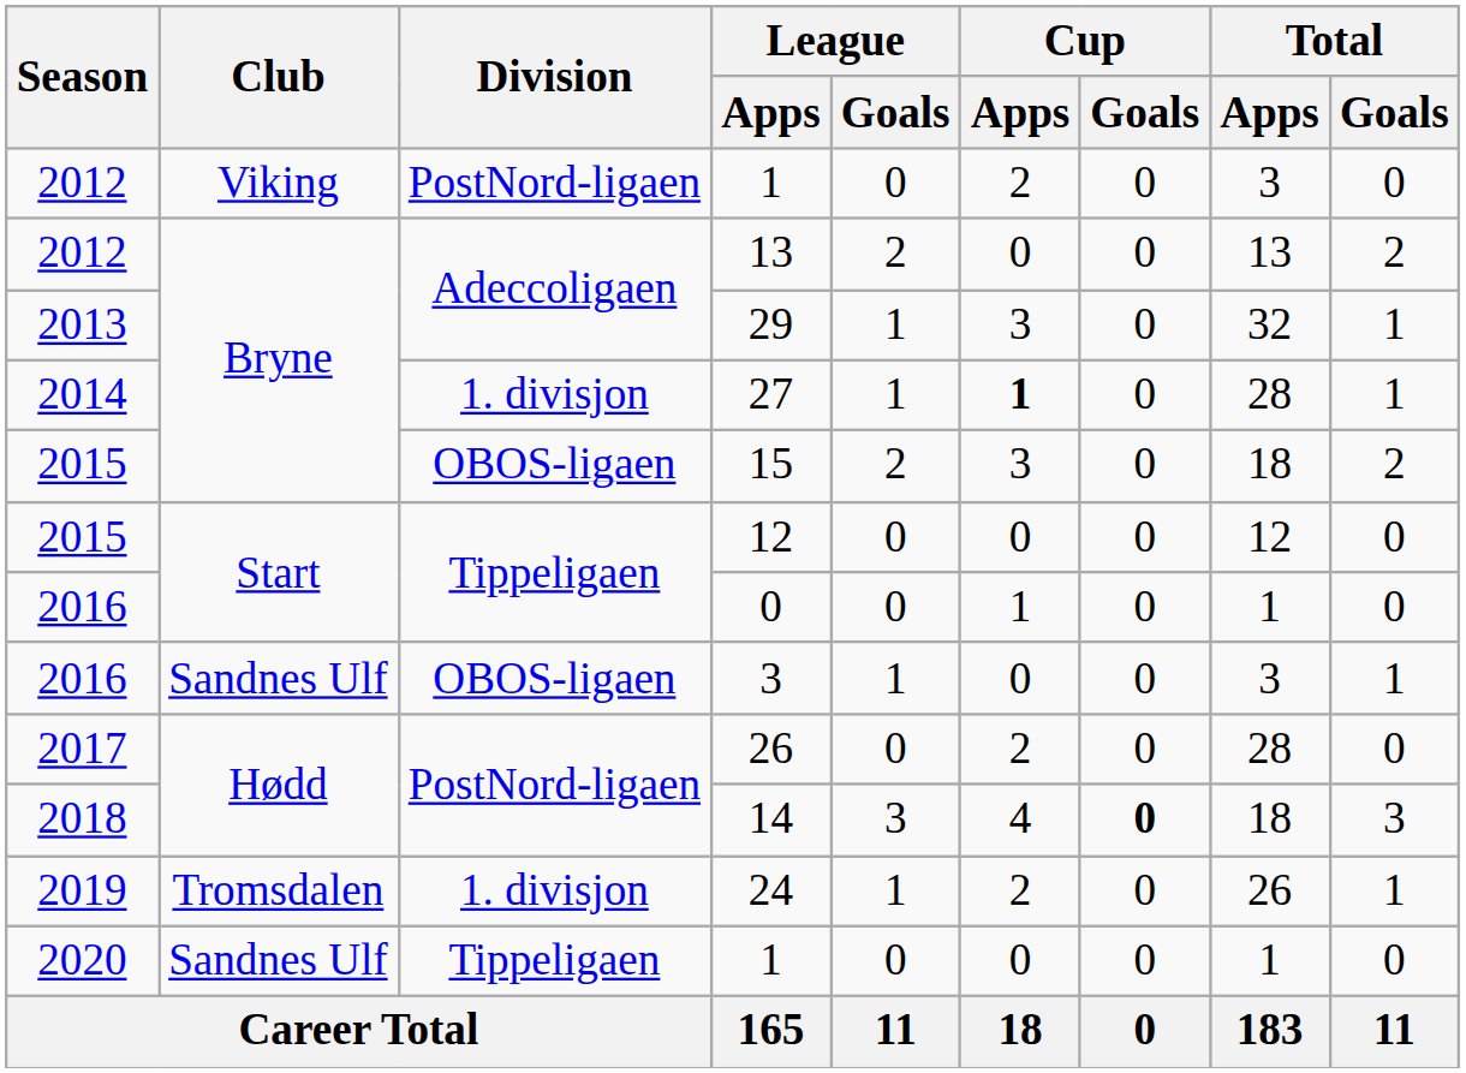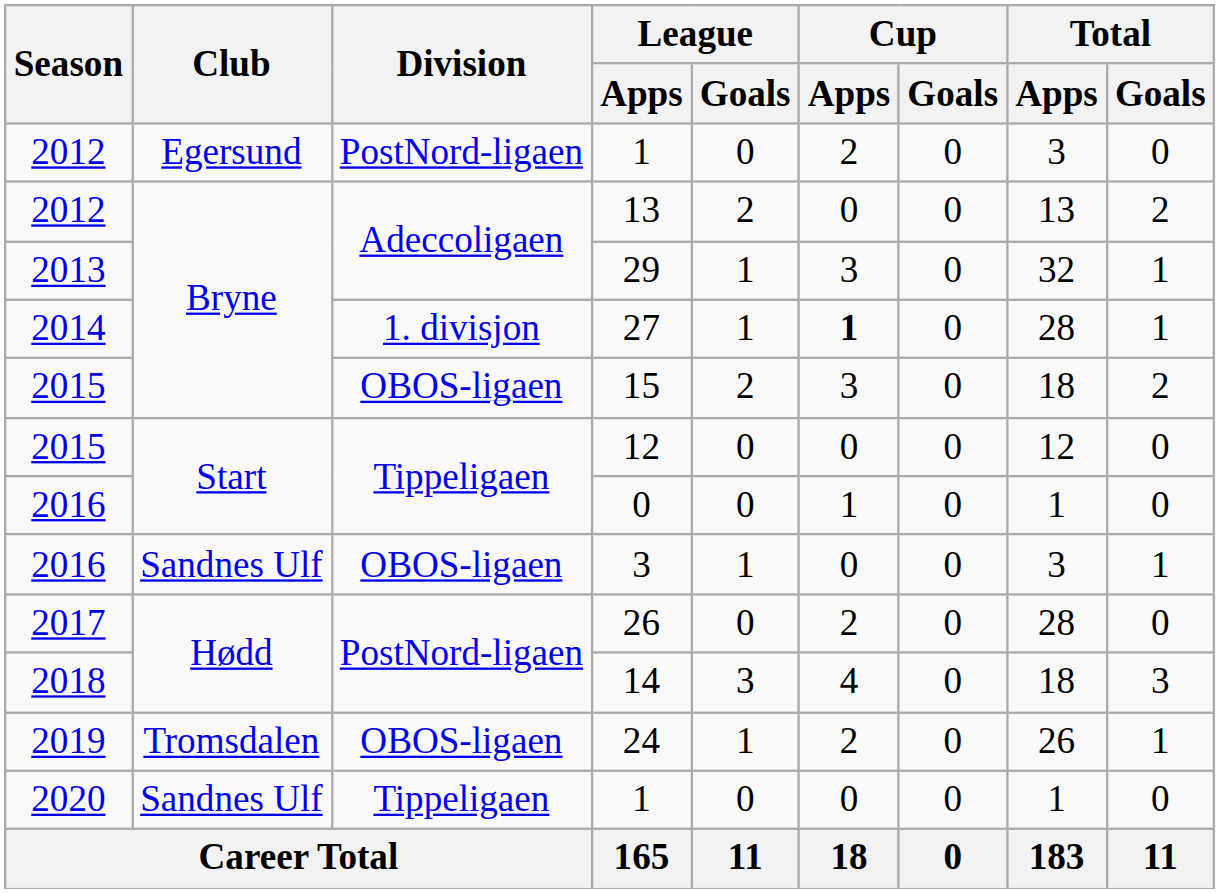 <table class="wikitable" style="text-align: center;">
 <tr>
 <th rowspan="2">Season</th>
 <th rowspan="2">Club</th>
 <th rowspan="2">Division</th>
 <th colspan="2">League</th>
 <th colspan="2">Cup</th>
 <th colspan="2">Total</th>
 </tr>
 <tr>
 <th>Apps</th>
 <th>Goals</th>
 <th>Apps</th>
 <th>Goals</th>
 <th>Apps</th>
 <th>Goals</th>
 </tr>
 <tr>
 <td><a href='#'>2012</a></td>
-<td rowspan="1" valign="center"><a href='#'>Viking</a></td>
+<td rowspan="1" valign="center"><a href='#'>Egersund</a></td>
 <td rowspan="1" valign="center"><a href='#'>PostNord-ligaen</a></td>
 <td>1</td>
 <td>0</td>
 <td>2</td>
 <td>0</td>
 <td>3</td>
 <td>0</td>
 </tr>
 <tr>
 <td><a href='#'>2012</a></td>
 <td rowspan="4" valign="center"><a href='#'>Bryne</a></td>
 <td rowspan="2" valign="center"><a href='#'>Adeccoligaen</a></td>
 <td>13</td>
 <td>2</td>
 <td>0</td>
 <td>0</td>
 <td>13</td>
 <td>2</td>
 </tr>
 <tr>
 <td><a href='#'>2013</a></td>
 <td>29</td>
 <td>1</td>
 <td>3</td>
 <td>0</td>
 <td>32</td>
 <td>1</td>
 </tr>
 <tr>
 <td><a href='#'>2014</a></td>
 <td rowspan="1" valign="center"><a href='#'>1. divisjon</a></td>
 <td>27</td>
 <td>1</td>
 <td><strong>1</strong></td>
 <td>0</td>
 <td>28</td>
 <td>1</td>
 </tr>
 <tr>
 <td><a href='#'>2015</a></td>
 <td rowspan="1" valign="center"><a href='#'>OBOS-ligaen</a></td>
 <td>15</td>
 <td>2</td>
 <td>3</td>
 <td>0</td>
 <td>18</td>
 <td>2</td>
 </tr>
 <tr>
 <td><a href='#'>2015</a></td>
 <td rowspan="2" valign="center"><a href='#'>Start</a></td>
 <td rowspan="2" valign="center"><a href='#'>Tippeligaen</a></td>
 <td>12</td>
 <td>0</td>
 <td>0</td>
 <td>0</td>
 <td>12</td>
 <td>0</td>
 </tr>
 <tr>
 <td><a href='#'>2016</a></td>
 <td>0</td>
 <td>0</td>
 <td>1</td>
 <td>0</td>
 <td>1</td>
 <td>0</td>
 </tr>
 <tr>
 <td><a href='#'>2016</a></td>
 <td rowspan="1" valign="center"><a href='#'>Sandnes Ulf</a></td>
 <td rowspan="1" valign="center"><a href='#'>OBOS-ligaen</a></td>
 <td>3</td>
 <td>1</td>
 <td>0</td>
 <td>0</td>
 <td>3</td>
 <td>1</td>
 </tr>
 <tr>
 <td><a href='#'>2017</a></td>
 <td rowspan="2" valign="center"><a href='#'>Hødd</a></td>
 <td rowspan="2" valign="center"><a href='#'>PostNord-ligaen</a></td>
 <td>26</td>
 <td>0</td>
 <td>2</td>
 <td>0</td>
 <td>28</td>
 <td>0</td>
 </tr>
 <tr>
 <td><a href='#'>2018</a></td>
 <td>14</td>
 <td>3</td>
 <td>4</td>
-<td><strong>0</strong></td>
+<td>0</td>
 <td>18</td>
 <td>3</td>
 </tr>
 <tr>
 <td><a href='#'>2019</a></td>
 <td rowspan="1" valign="center"><a href='#'>Tromsdalen</a></td>
-<td rowspan="1" valign="center"><a href='#'>1. divisjon</a></td>
+<td rowspan="1" valign="center"><a href='#'>OBOS-ligaen</a></td>
 <td>24</td>
 <td>1</td>
 <td>2</td>
 <td>0</td>
 <td>26</td>
 <td>1</td>
 </tr>
 <tr>
 <td><a href='#'>2020</a></td>
 <td rowspan="1" valign="center"><a href='#'>Sandnes Ulf</a></td>
 <td rowspan="1" valign="center"><a href='#'>Tippeligaen</a></td>
 <td>1</td>
 <td>0</td>
 <td>0</td>
 <td>0</td>
 <td>1</td>
 <td>0</td>
 </tr>
 <tr>
 <th colspan="3">Career Total</th>
 <th>165</th>
 <th>11</th>
 <th>18</th>
 <th>0</th>
 <th>183</th>
 <th>11</th>
 </tr>
 </table>
